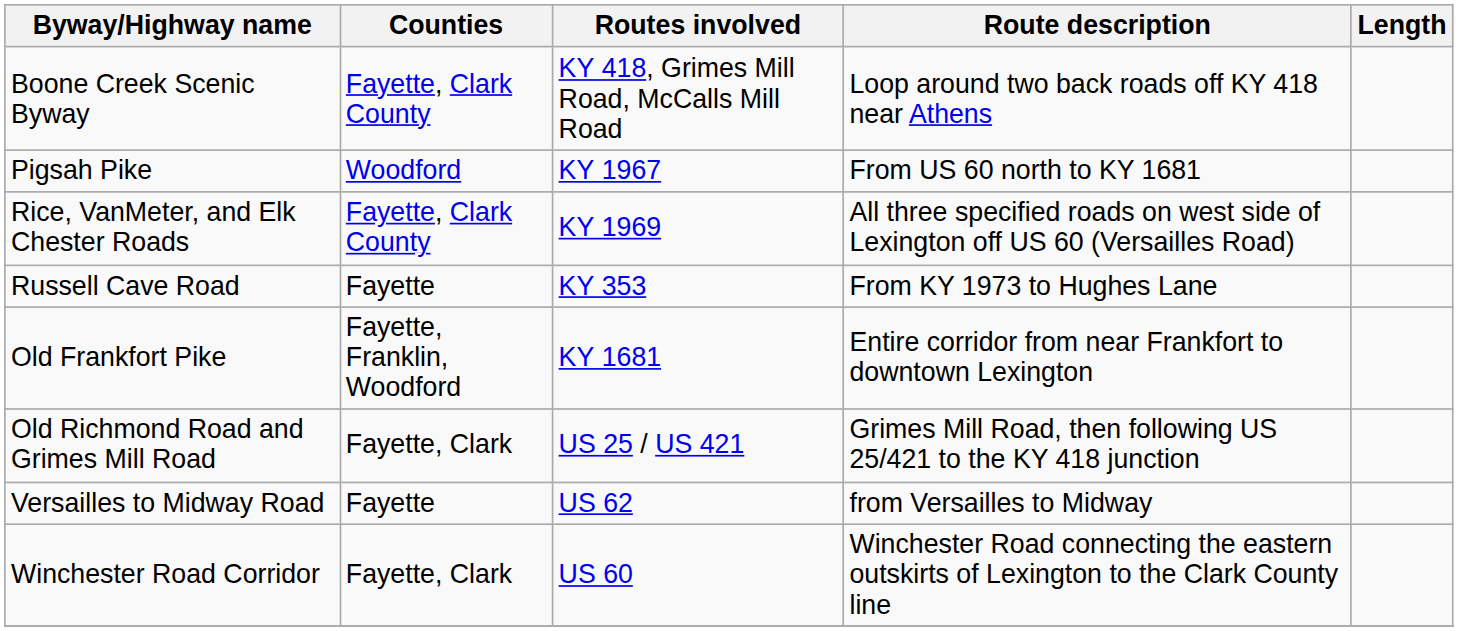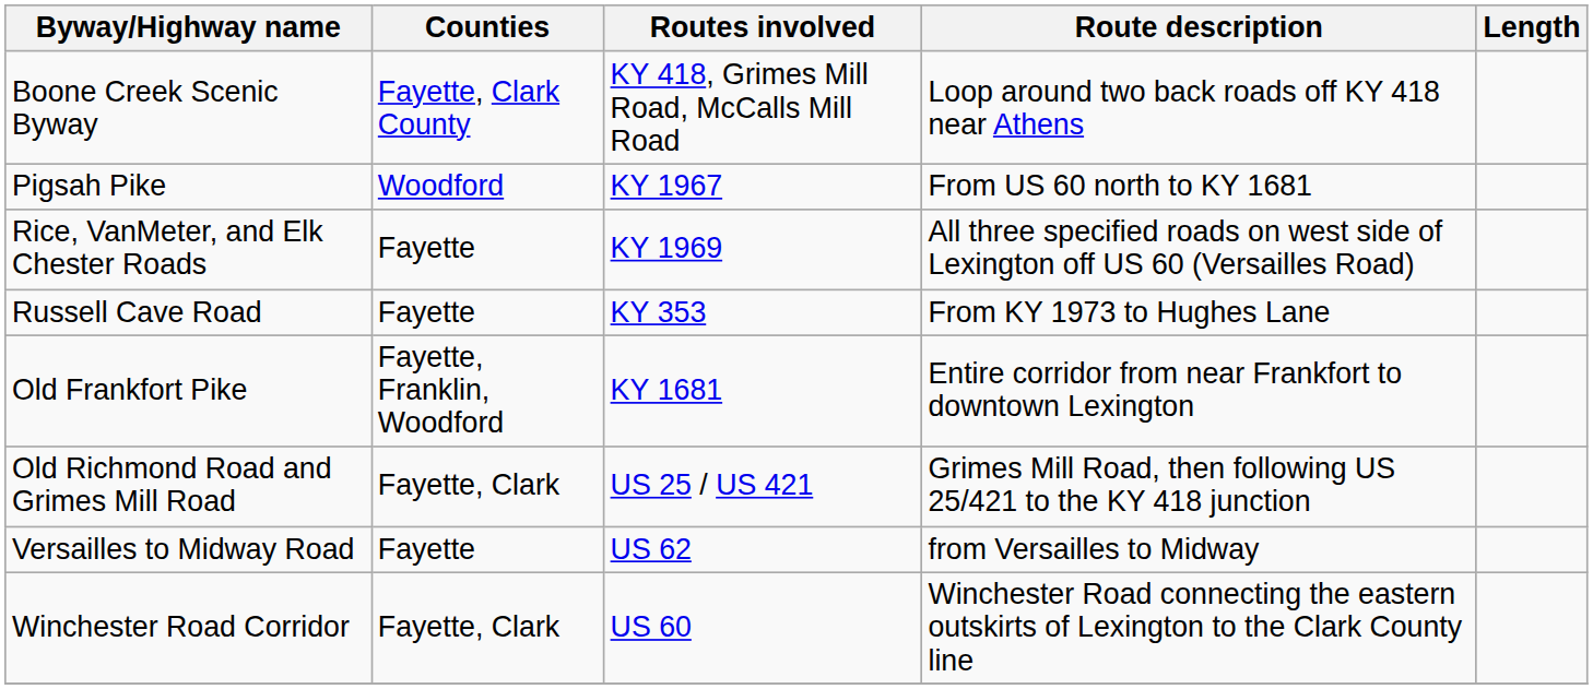 <table class="wikitable">
 <tr>
 <th>Byway/Highway name</th>
 <th>Counties</th>
 <th>Routes involved</th>
 <th>Route description</th>
 <th>Length</th>
 </tr>
 <tr>
 <td>Boone Creek Scenic Byway</td>
 <td><a href='#'>Fayette</a>, <a href='#'>Clark County</a></td>
 <td><a href='#'>KY 418</a>, Grimes Mill Road, McCalls Mill Road</td>
 <td>Loop around two back roads off KY 418 near <a href='#'>Athens</a></td>
 <td></td>
 </tr>
 <tr>
 <td>Pigsah Pike</td>
 <td><a href='#'>Woodford</a></td>
 <td><a href='#'>KY 1967</a></td>
 <td>From US 60 north to KY 1681</td>
 <td></td>
 </tr>
 <tr>
 <td>Rice, VanMeter, and Elk Chester Roads</td>
-<td><a href='#'>Fayette</a>, <a href='#'>Clark County</a></td>
+<td>Fayette</td>
 <td><a href='#'>KY 1969</a></td>
 <td>All three specified roads on west side of Lexington off US 60 (Versailles Road)</td>
 <td></td>
 </tr>
 <tr>
 <td>Russell Cave Road</td>
 <td>Fayette</td>
 <td><a href='#'>KY 353</a></td>
 <td>From KY 1973 to Hughes Lane</td>
 <td></td>
 </tr>
 <tr>
 <td>Old Frankfort Pike</td>
 <td>Fayette, Franklin, Woodford</td>
 <td><a href='#'>KY 1681</a></td>
 <td>Entire corridor from near Frankfort to downtown Lexington</td>
 <td></td>
 </tr>
 <tr>
 <td>Old Richmond Road and Grimes Mill Road</td>
 <td>Fayette, Clark</td>
 <td><a href='#'>US 25</a> / <a href='#'>US 421</a></td>
 <td>Grimes Mill Road, then following US 25/421 to the KY 418 junction</td>
 <td></td>
 </tr>
 <tr>
 <td>Versailles to Midway Road</td>
 <td>Fayette</td>
 <td><a href='#'>US 62</a></td>
 <td>from Versailles to Midway</td>
 <td></td>
 </tr>
 <tr>
 <td>Winchester Road Corridor</td>
 <td>Fayette, Clark</td>
 <td><a href='#'>US 60</a></td>
 <td>Winchester Road connecting the eastern outskirts of Lexington to the Clark County line</td>
 <td></td>
 </tr>
 <tr>
 </tr>
 </table>
